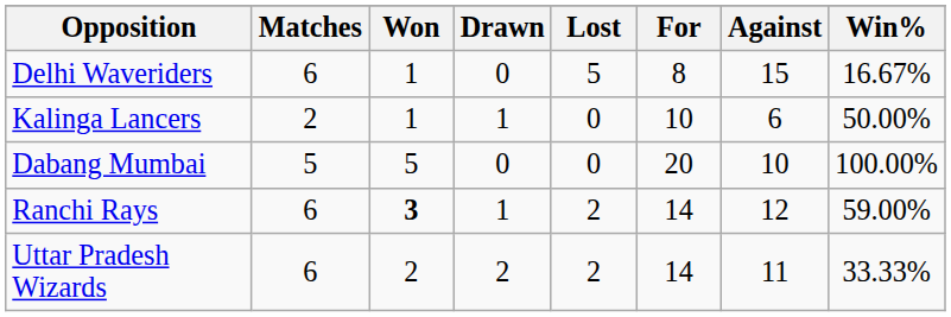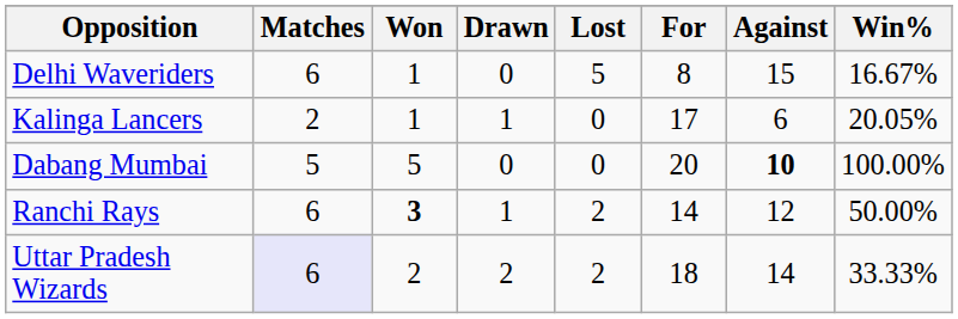 <table class="wikitable sortable" style="text-align:center">
 <tr>
 </tr>
 <tr>
 <th width=130>Opposition</th>
 <th width=40>Matches</th>
 <th width=40>Won</th>
 <th width=40>Drawn</th>
 <th width=40>Lost</th>
 <th width=40>For</th>
 <th width=40>Against</th>
 <th width=40>Win%</th>
 </tr>
 <tr>
 <td align=left><a href='#'>Delhi Waveriders</a></td>
 <td>6</td>
 <td>1</td>
 <td>0</td>
 <td>5</td>
 <td>8</td>
 <td>15</td>
 <td>16.67%</td>
 </tr>
 <tr>
 <td align=left><a href='#'>Kalinga Lancers</a></td>
 <td>2</td>
 <td>1</td>
 <td>1</td>
 <td>0</td>
-<td>10</td>
+<td>17</td>
 <td>6</td>
-<td>50.00%</td>
+<td>20.05%</td>
 </tr>
 <tr>
 <td align=left><a href='#'>Dabang Mumbai</a></td>
 <td>5</td>
 <td>5</td>
 <td>0</td>
 <td>0</td>
 <td>20</td>
-<td>10</td>
+<td><strong>10</strong></td>
 <td>100.00%</td>
 </tr>
 <tr>
 <td align=left><a href='#'>Ranchi Rays</a></td>
 <td>6</td>
 <td><strong>3</strong></td>
 <td>1</td>
 <td>2</td>
 <td>14</td>
 <td>12</td>
-<td>59.00%</td>
+<td>50.00%</td>
 </tr>
 <tr>
 <td align=left><a href='#'>Uttar Pradesh Wizards</a></td>
-<td>6</td>
+<td style="background: lavender;">6</td>
 <td>2</td>
 <td>2</td>
 <td>2</td>
+<td>18</td>
 <td>14</td>
-<td>11</td>
 <td>33.33%</td>
 </tr>
 </table>
